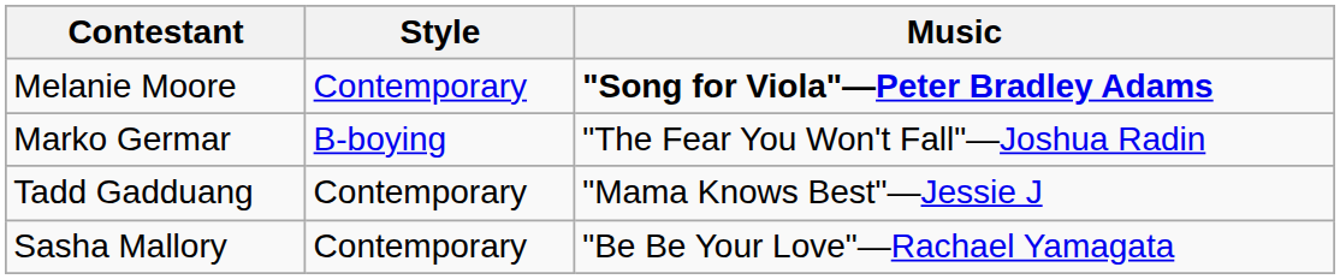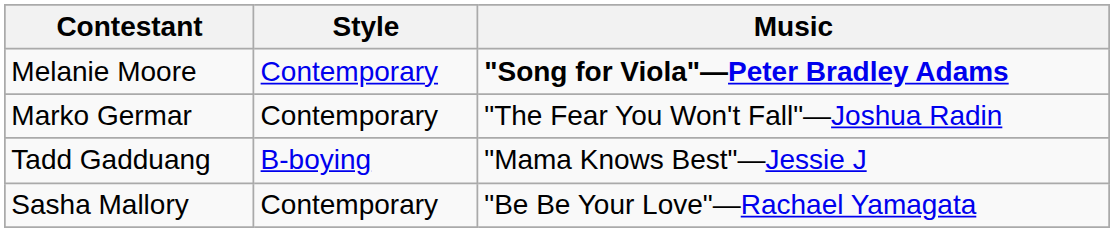 <table class="wikitable" style="width:50%;">
 <tr>
 <th>Contestant</th>
 <th>Style</th>
 <th>Music</th>
 </tr>
 <tr>
 <td>Melanie Moore</td>
 <td><a href='#'>Contemporary</a></td>
 <td><strong>"Song for Viola"—<a href='#'>Peter Bradley Adams</a></strong></td>
 </tr>
 <tr>
 <td>Marko Germar</td>
-<td><a href='#'>B-boying</a></td>
+<td>Contemporary</td>
 <td>"The Fear You Won't Fall"—<a href='#'>Joshua Radin</a></td>
 </tr>
 <tr>
 <td>Tadd Gadduang</td>
-<td>Contemporary</td>
+<td><a href='#'>B-boying</a></td>
 <td>"Mama Knows Best"—<a href='#'>Jessie J</a></td>
 </tr>
 <tr>
 <td>Sasha Mallory</td>
 <td>Contemporary</td>
 <td>"Be Be Your Love"—<a href='#'>Rachael Yamagata</a></td>
 </tr>
 </table>
